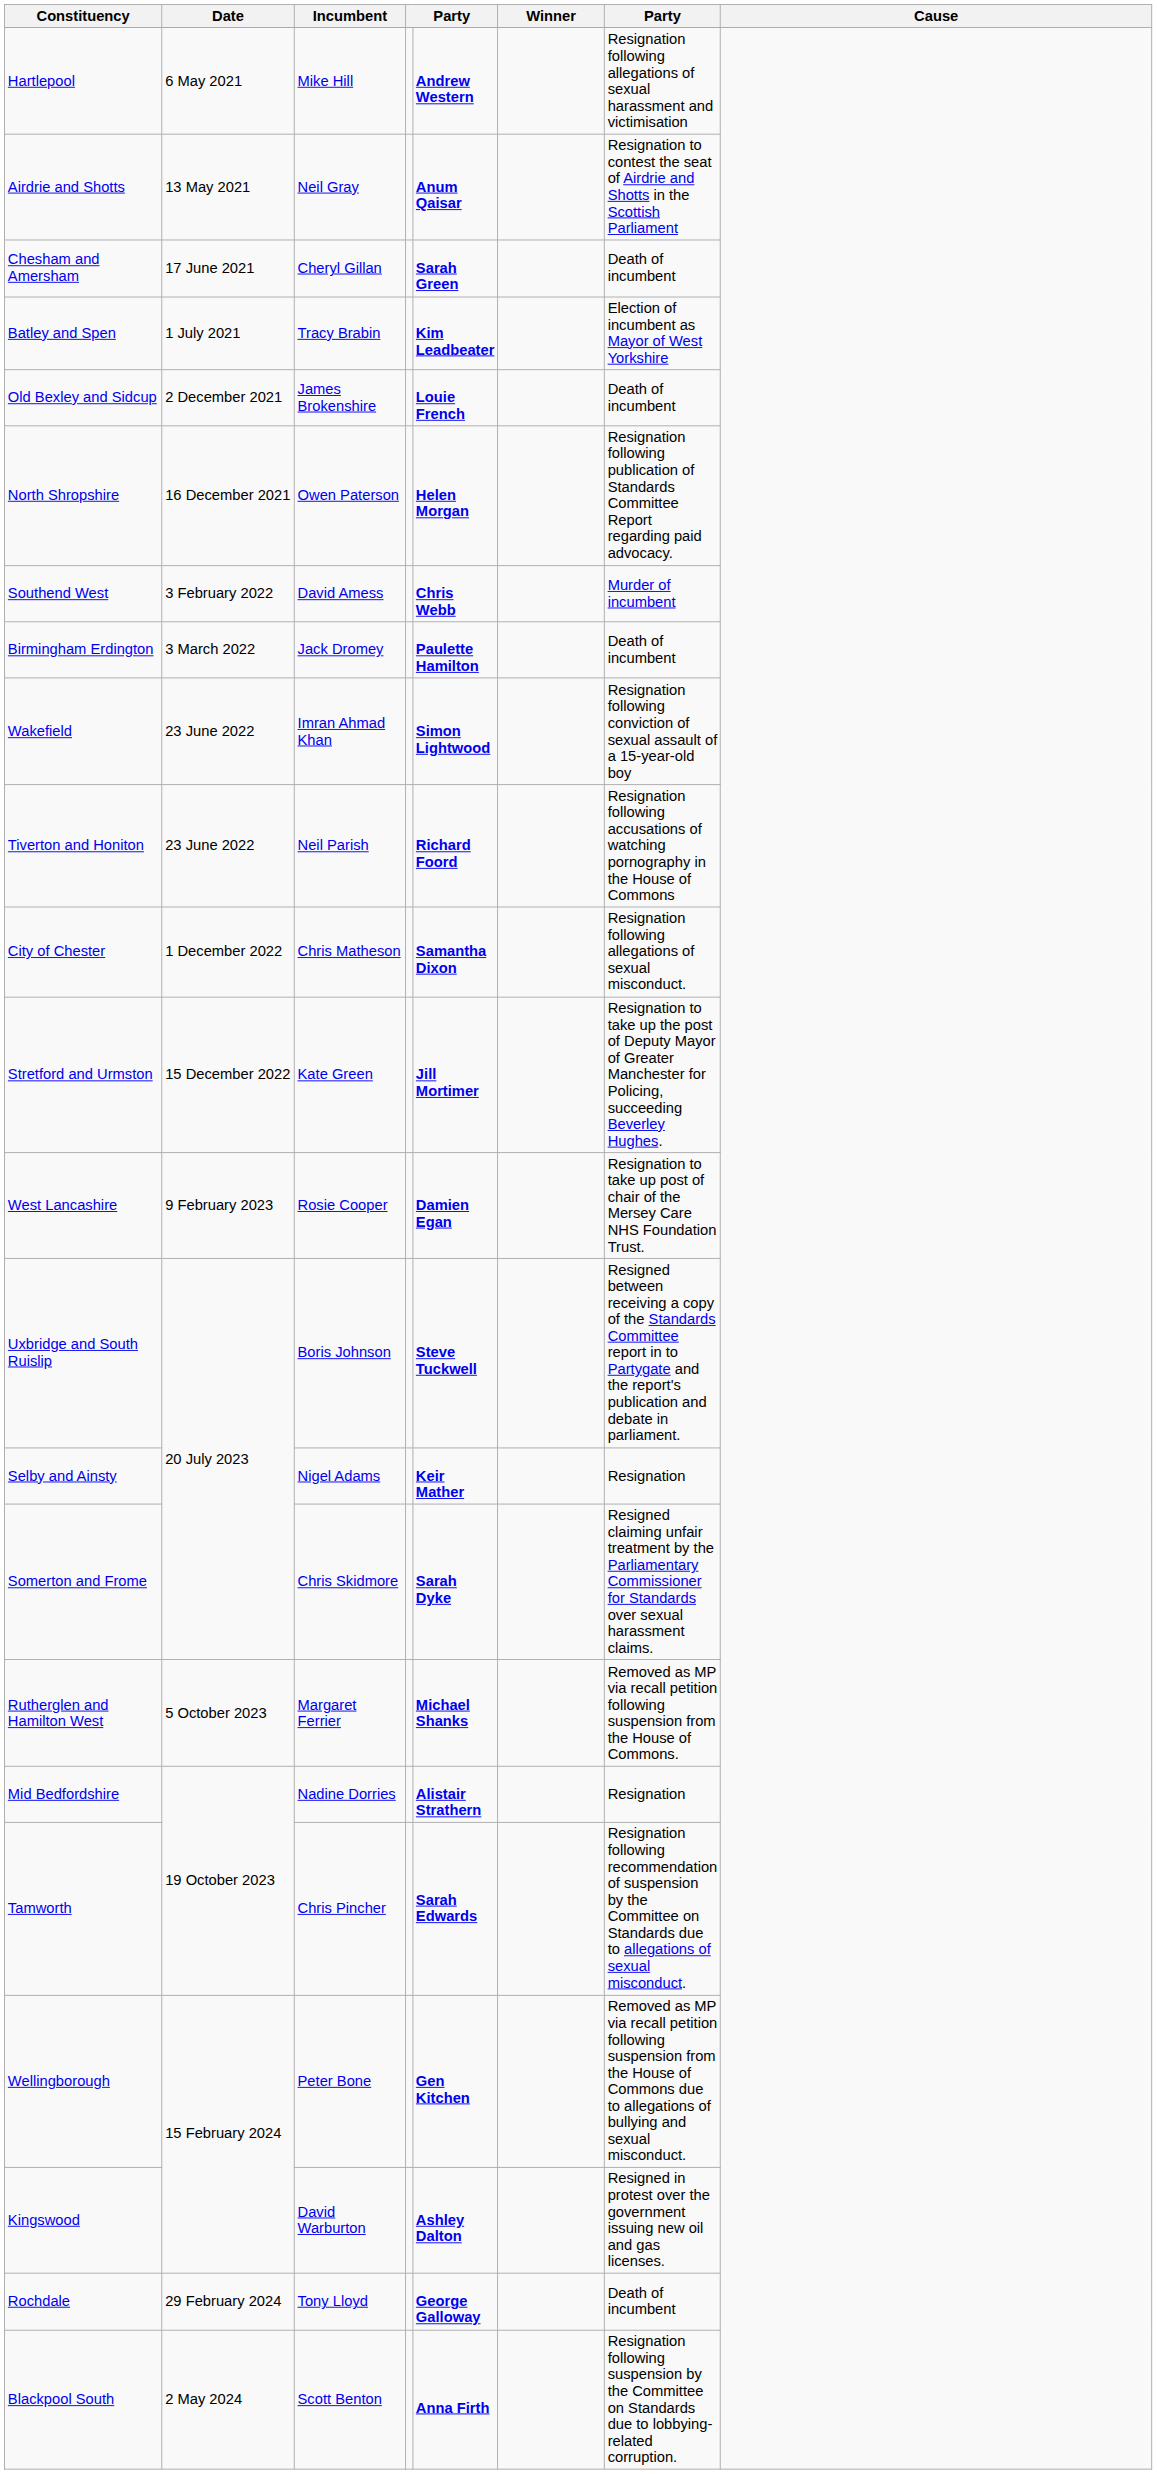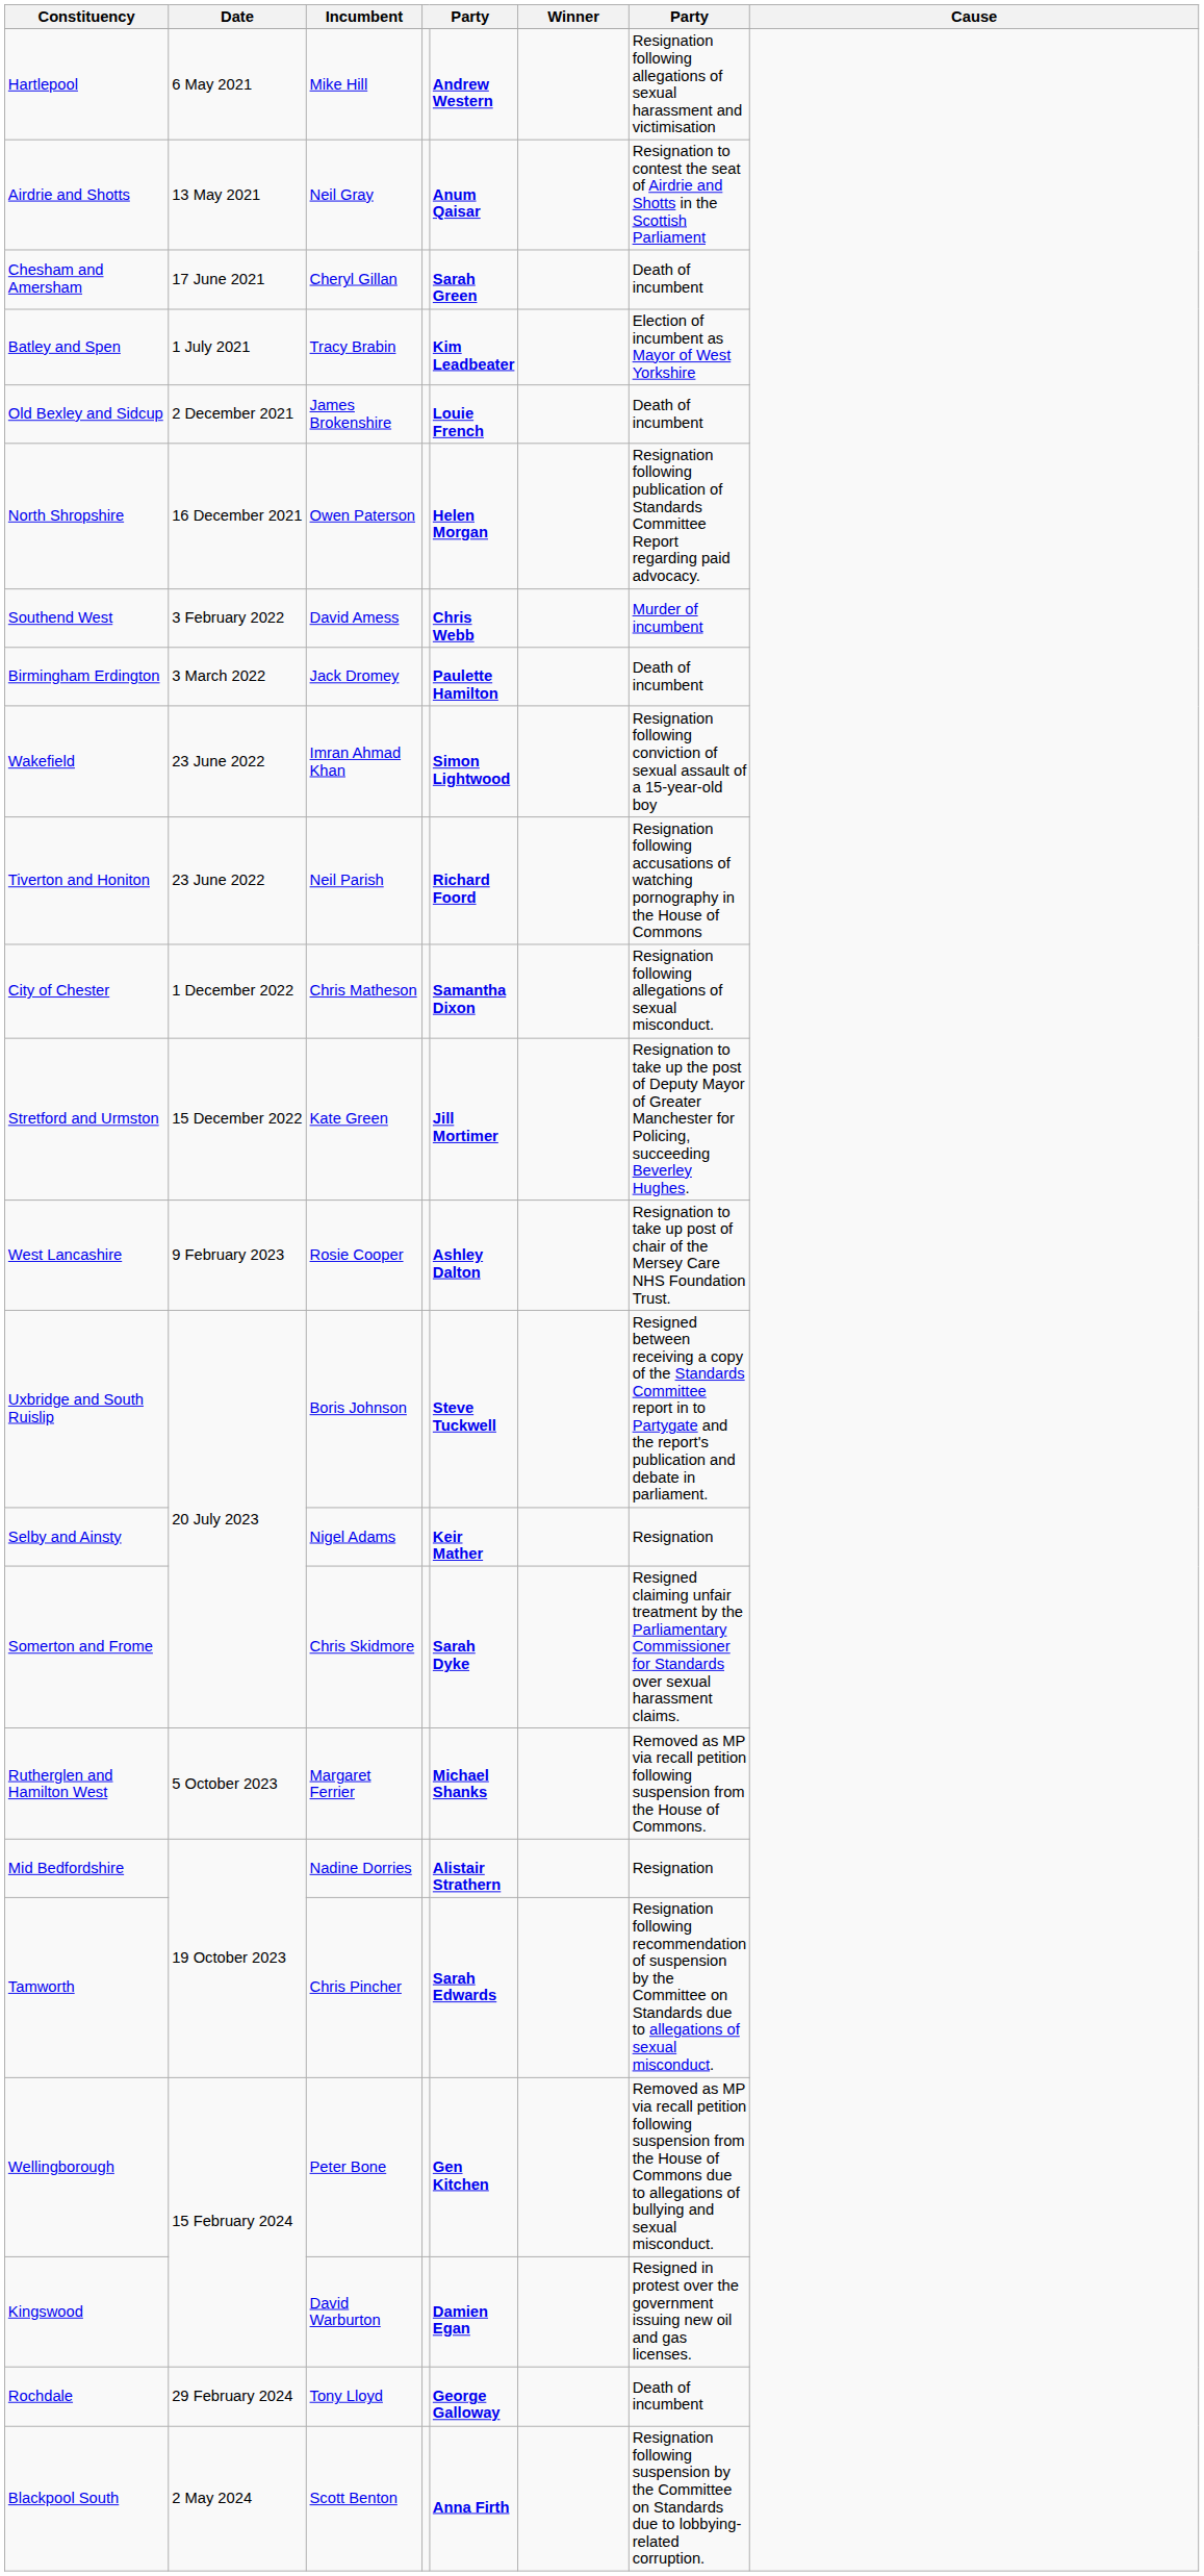 <table class="wikitable">
 <tr>
 <th ! scope="col" style="width: 175px;">Constituency</th>
 <th ! scope="col" style="width: 150px;">Date</th>
 <th ! scope="col" style="width: 120px;">Incumbent</th>
 <th ! scope="col" style="width: 50px;" colspan=2>Party</th>
 <th ! scope="col" style="width: 120px;">Winner</th>
 <th ! scope="col" style="width: 25px;" colspan=2>Party</th>
 <th ! scope="col" style="width: 550px;">Cause</th>
 </tr>
 <tr>
 </tr>
 <tr>
 </tr>
 <tr>
 <td><a href='#'>Hartlepool</a></td>
 <td>6 May 2021</td>
 <td><a href='#'>Mike Hill</a></td>
 <td></td>
 <td><br><strong><a href='#'>Andrew Western</a></strong></td>
 <td></td>
 <td>Resignation following allegations of sexual harassment and victimisation</td>
 </tr>
 <tr>
 <td><a href='#'>Airdrie and Shotts</a></td>
 <td>13 May 2021</td>
 <td><a href='#'>Neil Gray</a></td>
 <td></td>
 <td><br><strong><a href='#'>Anum Qaisar</a></strong></td>
 <td></td>
 <td>Resignation to contest the seat of <a href='#'>Airdrie and Shotts</a> in the <a href='#'>Scottish Parliament</a></td>
 </tr>
 <tr>
 <td><a href='#'>Chesham and Amersham</a></td>
 <td>17 June 2021</td>
 <td><a href='#'>Cheryl Gillan</a></td>
 <td></td>
 <td><br><strong><a href='#'>Sarah Green</a></strong></td>
 <td></td>
 <td>Death of incumbent</td>
 </tr>
 <tr>
 <td><a href='#'>Batley and Spen</a></td>
 <td>1 July 2021</td>
 <td><a href='#'>Tracy Brabin</a></td>
 <td></td>
 <td><br><strong><a href='#'>Kim Leadbeater</a></strong></td>
 <td></td>
 <td>Election of incumbent as <a href='#'>Mayor of West Yorkshire</a></td>
 </tr>
 <tr>
 <td><a href='#'>Old Bexley and Sidcup</a></td>
 <td>2 December 2021</td>
 <td><a href='#'>James Brokenshire</a></td>
 <td></td>
 <td><br><strong><a href='#'>Louie French</a></strong></td>
 <td></td>
 <td>Death of incumbent</td>
 </tr>
 <tr>
 <td><a href='#'>North Shropshire</a></td>
 <td>16 December 2021</td>
 <td><a href='#'>Owen Paterson</a></td>
 <td></td>
 <td><br><strong><a href='#'>Helen Morgan</a></strong></td>
 <td></td>
 <td>Resignation following publication of Standards Committee Report regarding paid advocacy.</td>
 </tr>
 <tr>
 <td><a href='#'>Southend West</a></td>
 <td>3 February 2022</td>
 <td><a href='#'>David Amess</a></td>
 <td></td>
 <td><br><a href='#'><strong>Chris Webb</strong></a></td>
 <td></td>
 <td><a href='#'>Murder of incumbent</a></td>
 </tr>
 <tr>
 <td><a href='#'>Birmingham Erdington</a></td>
 <td>3 March 2022</td>
 <td><a href='#'>Jack Dromey</a></td>
 <td></td>
 <td><br><strong><a href='#'>Paulette Hamilton</a></strong></td>
 <td></td>
 <td>Death of incumbent</td>
 </tr>
 <tr>
 <td><a href='#'>Wakefield</a></td>
 <td>23 June 2022</td>
 <td><a href='#'>Imran Ahmad Khan</a></td>
 <td></td>
 <td><br><strong><a href='#'>Simon Lightwood</a></strong></td>
 <td></td>
 <td>Resignation following conviction of sexual assault of a 15-year-old boy</td>
 </tr>
 <tr>
 <td><a href='#'>Tiverton and Honiton</a></td>
 <td>23 June 2022</td>
 <td><a href='#'>Neil Parish</a></td>
 <td></td>
 <td><br><strong><a href='#'>Richard Foord</a></strong></td>
 <td></td>
 <td>Resignation following accusations of watching pornography in the House of Commons</td>
 </tr>
 <tr>
 <td><a href='#'>City of Chester</a></td>
 <td>1 December 2022</td>
 <td><a href='#'>Chris Matheson</a></td>
 <td></td>
 <td><br><strong><a href='#'>Samantha Dixon</a></strong></td>
 <td></td>
 <td>Resignation following allegations of sexual misconduct.</td>
 </tr>
 <tr>
 <td><a href='#'>Stretford and Urmston</a></td>
 <td>15 December 2022</td>
 <td><a href='#'>Kate Green</a></td>
 <td></td>
 <td><br><strong><a href='#'>Jill Mortimer</a></strong></td>
 <td></td>
 <td>Resignation to take up the post of Deputy Mayor of Greater Manchester for Policing, succeeding <a href='#'>Beverley Hughes</a>.</td>
 </tr>
 <tr>
 <td><a href='#'>West Lancashire</a></td>
 <td>9 February 2023</td>
 <td><a href='#'>Rosie Cooper</a></td>
 <td></td>
-<td><br><strong><a href='#'>Damien Egan</a></strong></td>
+<td><br><strong><a href='#'>Ashley Dalton</a></strong></td>
 <td></td>
 <td>Resignation to take up post of chair of the Mersey Care NHS Foundation Trust.</td>
 </tr>
 <tr>
 <td><a href='#'>Uxbridge and South Ruislip</a></td>
 <td rowspan=3>20 July 2023</td>
 <td><a href='#'>Boris Johnson</a></td>
 <td></td>
 <td><br><strong><a href='#'>Steve Tuckwell</a></strong></td>
 <td></td>
 <td>Resigned between receiving a copy of the <a href='#'>Standards Committee</a> report in to <a href='#'>Partygate</a> and the report's publication and debate in parliament.</td>
 </tr>
 <tr>
 <td><a href='#'>Selby and Ainsty</a></td>
 <td><a href='#'>Nigel Adams</a></td>
 <td></td>
 <td><br><strong><a href='#'>Keir Mather</a></strong></td>
 <td></td>
 <td>Resignation</td>
 </tr>
 <tr>
 <td><a href='#'>Somerton and Frome</a></td>
 <td><a href='#'>Chris Skidmore</a></td>
 <td></td>
 <td><br><strong><a href='#'>Sarah Dyke</a></strong></td>
 <td></td>
 <td>Resigned claiming unfair treatment by the <a href='#'>Parliamentary Commissioner for Standards</a> over sexual harassment claims.</td>
 </tr>
 <tr>
 <td><a href='#'>Rutherglen and Hamilton West</a></td>
 <td>5 October 2023</td>
 <td><a href='#'>Margaret Ferrier</a></td>
 <td></td>
 <td> <strong><a href='#'>Michael Shanks</a></strong></td>
 <td></td>
 <td>Removed as MP via recall petition following suspension from the House of Commons.</td>
 </tr>
 <tr>
 <td><a href='#'>Mid Bedfordshire</a></td>
 <td rowspan=2>19 October 2023</td>
 <td><a href='#'>Nadine Dorries</a></td>
 <td></td>
 <td><br><strong><a href='#'>Alistair Strathern</a></strong></td>
 <td></td>
 <td>Resignation</td>
 </tr>
 <tr>
 <td><a href='#'>Tamworth</a></td>
 <td><a href='#'>Chris Pincher</a></td>
 <td></td>
 <td> <strong><a href='#'>Sarah Edwards</a></strong></td>
 <td></td>
 <td>Resignation following recommendation of suspension by the Committee on Standards due to <a href='#'>allegations of sexual misconduct</a>.</td>
 </tr>
 <tr>
 <td><a href='#'>Wellingborough</a></td>
 <td rowspan=2>15 February 2024</td>
 <td><a href='#'>Peter Bone</a></td>
 <td></td>
 <td><br><strong><a href='#'>Gen Kitchen</a></strong></td>
 <td></td>
 <td>Removed as MP via recall petition following suspension from the House of Commons due to allegations of bullying and sexual misconduct.</td>
 </tr>
 <tr>
 <td><a href='#'>Kingswood</a></td>
 <td><a href='#'>David Warburton</a></td>
 <td></td>
-<td><br><strong><a href='#'>Ashley Dalton</a></strong></td>
+<td><br><strong><a href='#'>Damien Egan</a></strong></td>
 <td></td>
 <td>Resigned in protest over the government issuing new oil and gas licenses.</td>
 </tr>
 <tr>
 <td><a href='#'>Rochdale</a></td>
 <td>29 February 2024</td>
 <td><a href='#'>Tony Lloyd</a></td>
 <td></td>
 <td><br><strong><a href='#'>George Galloway</a></strong></td>
 <td></td>
 <td>Death of incumbent</td>
 </tr>
 <tr>
 <td><a href='#'>Blackpool South</a></td>
 <td>2 May 2024</td>
 <td><a href='#'>Scott Benton</a></td>
 <td></td>
 <td><br><strong><a href='#'>Anna Firth</a></strong></td>
 <td></td>
 <td>Resignation following suspension by the Committee on Standards due to lobbying-related corruption.</td>
 </tr>
 </table>
